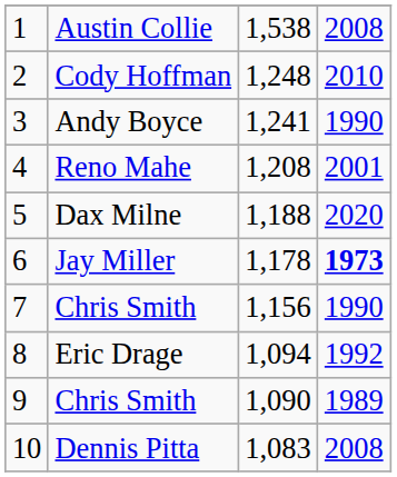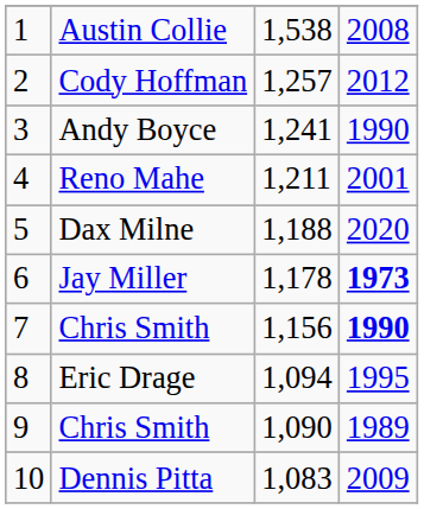 <table class="wikitable">
 <tr>
 </tr>
 <tr>
 <td>1</td>
 <td><a href='#'>Austin Collie</a></td>
 <td>1,538</td>
 <td><a href='#'>2008</a></td>
 </tr>
 <tr>
 <td>2</td>
 <td><a href='#'>Cody Hoffman</a></td>
-<td>1,248</td>
-<td><a href='#'>2010</a></td>
+<td>1,257</td>
+<td><a href='#'>2012</a></td>
 </tr>
 <tr>
 <td>3</td>
 <td>Andy Boyce</td>
 <td>1,241</td>
 <td><a href='#'>1990</a></td>
 </tr>
 <tr>
 <td>4</td>
 <td><a href='#'>Reno Mahe</a></td>
-<td>1,208</td>
+<td>1,211</td>
 <td><a href='#'>2001</a></td>
 </tr>
 <tr>
 <td>5</td>
 <td>Dax Milne</td>
 <td>1,188</td>
 <td><a href='#'>2020</a></td>
 </tr>
 <tr>
 <td>6</td>
 <td><a href='#'>Jay Miller</a></td>
 <td>1,178</td>
 <td><strong><a href='#'>1973</a></strong></td>
 </tr>
 <tr>
 <td>7</td>
 <td><a href='#'>Chris Smith</a></td>
 <td>1,156</td>
-<td><a href='#'>1990</a></td>
+<td><strong><a href='#'>1990</a></strong></td>
 </tr>
 <tr>
 <td>8</td>
 <td>Eric Drage</td>
 <td>1,094</td>
-<td><a href='#'>1992</a></td>
+<td><a href='#'>1995</a></td>
 </tr>
 <tr>
 <td>9</td>
 <td><a href='#'>Chris Smith</a></td>
 <td>1,090</td>
 <td><a href='#'>1989</a></td>
 </tr>
 <tr>
 <td>10</td>
 <td><a href='#'>Dennis Pitta</a></td>
 <td>1,083</td>
-<td><a href='#'>2008</a></td>
+<td><a href='#'>2009</a></td>
 </tr>
 </table>
